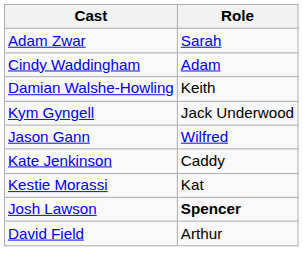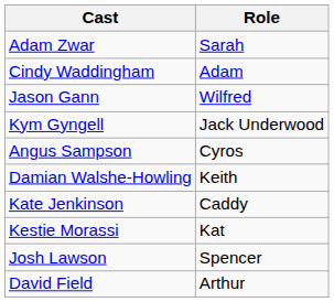 <table class="wikitable">
 <tr>
 <th>Cast</th>
 <th>Role</th>
 </tr>
 <tr>
 <td><a href='#'>Adam Zwar</a></td>
 <td><a href='#'>Sarah</a></td>
 </tr>
 <tr>
 <td><a href='#'>Cindy Waddingham</a></td>
 <td><a href='#'>Adam</a></td>
 </tr>
 <tr>
-<td><a href='#'>Damian Walshe-Howling</a></td>
-<td>Keith</td>
+<td><a href='#'>Jason Gann</a></td>
+<td><a href='#'>Wilfred</a></td>
 </tr>
 <tr>
 <td><a href='#'>Kym Gyngell</a></td>
 <td>Jack Underwood</td>
 </tr>
 <tr>
-<td><a href='#'>Jason Gann</a></td>
-<td><a href='#'>Wilfred</a></td>
+<td><a href='#'>Angus Sampson</a></td>
+<td>Cyros</td>
+</tr>
+<tr>
+<td><a href='#'>Damian Walshe-Howling</a></td>
+<td>Keith</td>
 </tr>
 <tr>
 <td><a href='#'>Kate Jenkinson</a></td>
 <td>Caddy</td>
 </tr>
 <tr>
 <td><a href='#'>Kestie Morassi</a></td>
 <td>Kat</td>
 </tr>
 <tr>
 <td><a href='#'>Josh Lawson</a></td>
-<td><strong>Spencer</strong></td>
+<td>Spencer</td>
 </tr>
 <tr>
 <td><a href='#'>David Field</a></td>
 <td>Arthur</td>
 </tr>
 </table>
